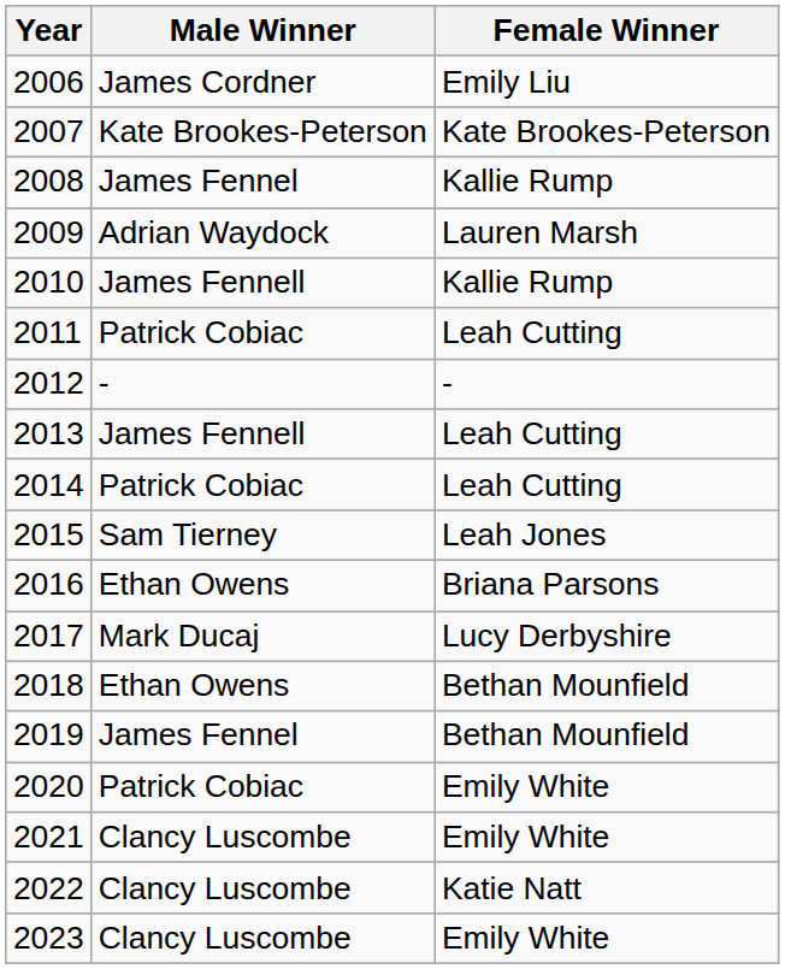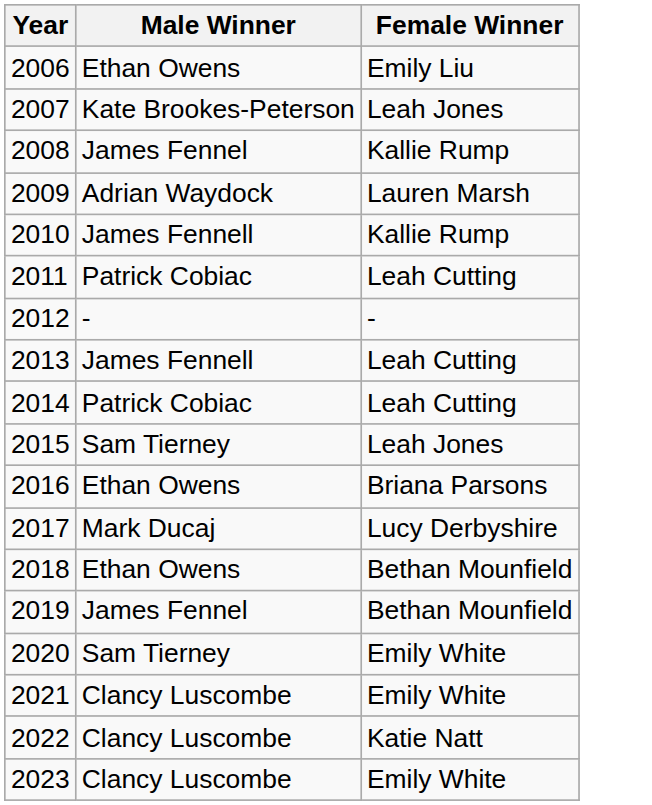 <table class="wikitable sortable">
 <tr>
 <th>Year</th>
 <th>Male Winner</th>
 <th>Female Winner</th>
 </tr>
 <tr>
 <td>2006</td>
-<td>James Cordner</td>
+<td>Ethan Owens</td>
 <td>Emily Liu</td>
 </tr>
 <tr>
 <td>2007</td>
 <td>Kate Brookes-Peterson</td>
-<td>Kate Brookes-Peterson</td>
+<td>Leah Jones</td>
 </tr>
 <tr>
 <td>2008</td>
 <td>James Fennel</td>
 <td>Kallie Rump</td>
 </tr>
 <tr>
 <td>2009</td>
 <td>Adrian Waydock</td>
 <td>Lauren Marsh</td>
 </tr>
 <tr>
 <td>2010</td>
 <td>James Fennell</td>
 <td>Kallie Rump</td>
 </tr>
 <tr>
 <td>2011</td>
 <td>Patrick Cobiac</td>
 <td>Leah Cutting</td>
 </tr>
 <tr>
 <td>2012</td>
 <td>-</td>
 <td>-</td>
 </tr>
 <tr>
 <td>2013</td>
 <td>James Fennell</td>
 <td>Leah Cutting</td>
 </tr>
 <tr>
 <td>2014</td>
 <td>Patrick Cobiac</td>
 <td>Leah Cutting</td>
 </tr>
 <tr>
 <td>2015</td>
 <td>Sam Tierney</td>
 <td>Leah Jones</td>
 </tr>
 <tr>
 <td>2016</td>
 <td>Ethan Owens</td>
 <td>Briana Parsons</td>
 </tr>
 <tr>
 <td>2017</td>
 <td>Mark Ducaj</td>
 <td>Lucy Derbyshire</td>
 </tr>
 <tr>
 <td>2018</td>
 <td>Ethan Owens</td>
 <td>Bethan Mounfield</td>
 </tr>
 <tr>
 <td>2019</td>
 <td>James Fennel</td>
 <td>Bethan Mounfield</td>
 </tr>
 <tr>
 <td>2020</td>
-<td>Patrick Cobiac</td>
+<td>Sam Tierney</td>
 <td>Emily White</td>
 </tr>
 <tr>
 <td>2021</td>
 <td>Clancy Luscombe</td>
 <td>Emily White</td>
 </tr>
 <tr>
 <td>2022</td>
 <td>Clancy Luscombe</td>
 <td>Katie Natt</td>
 </tr>
 <tr>
 <td>2023</td>
 <td>Clancy Luscombe</td>
 <td>Emily White</td>
 </tr>
 </table>
